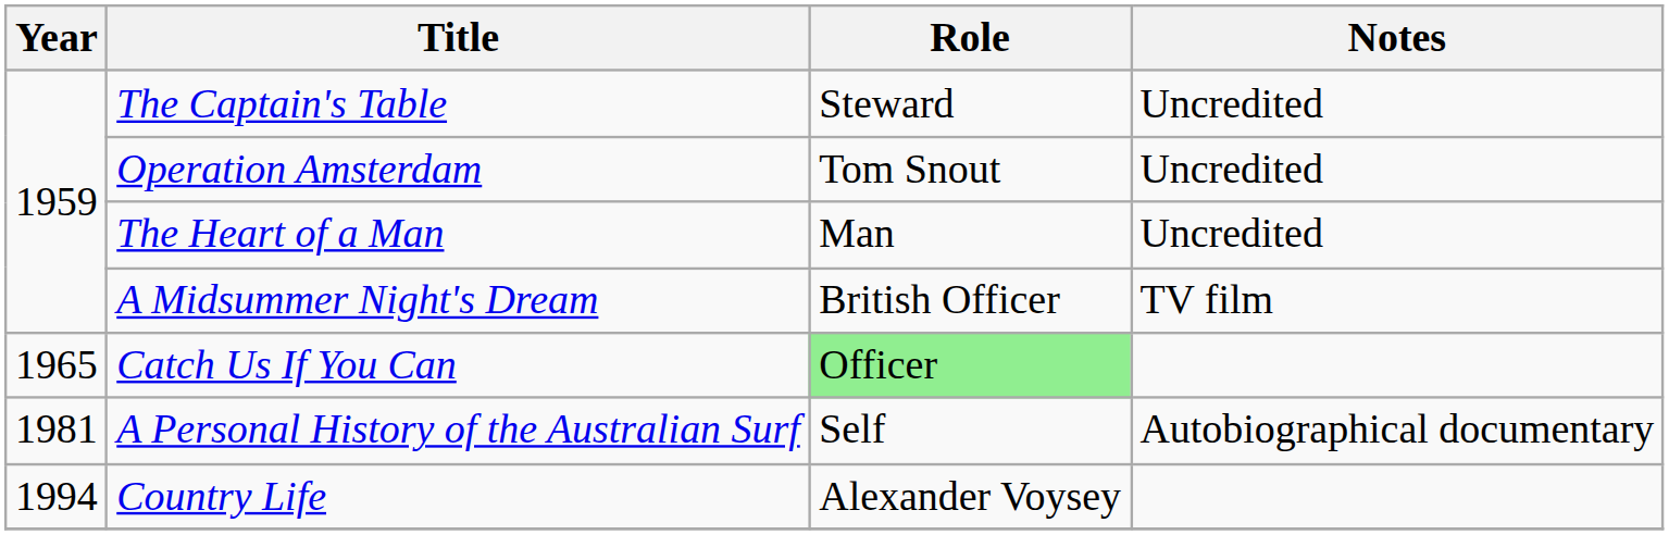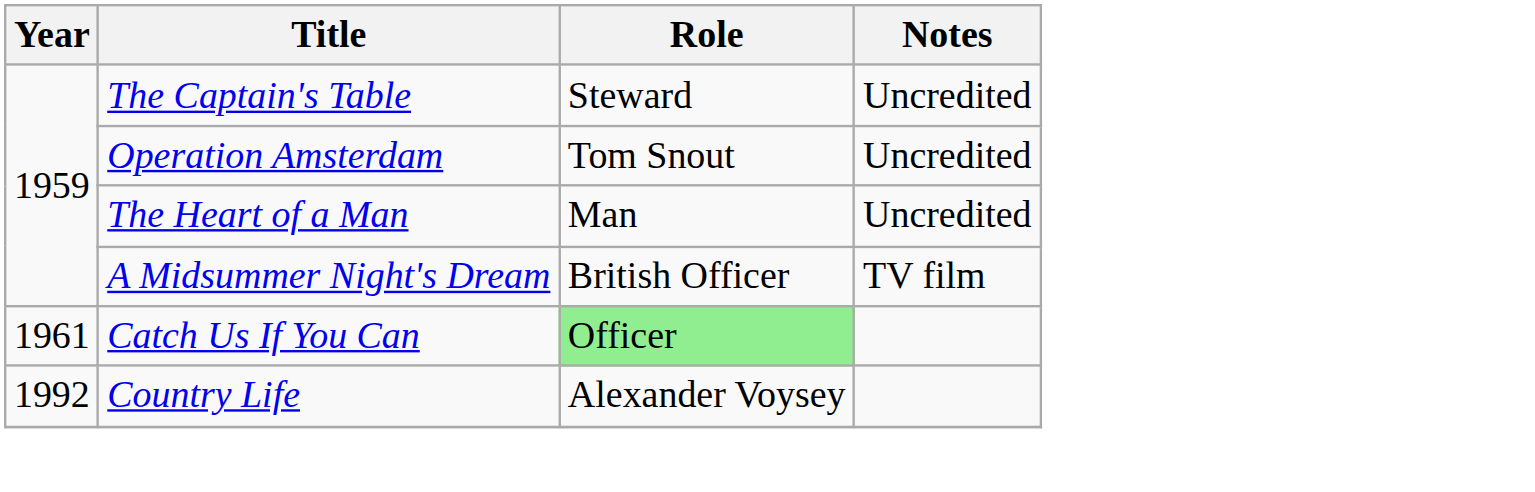 <table class="wikitable">
 <tr>
 <th>Year</th>
 <th>Title</th>
 <th>Role</th>
 <th>Notes</th>
 </tr>
 <tr>
 <td rowspan="4">1959</td>
 <td><em><a href='#'>The Captain's Table</a></em></td>
 <td>Steward</td>
 <td>Uncredited</td>
 </tr>
 <tr>
 <td><em><a href='#'>Operation Amsterdam</a></em></td>
 <td>Tom Snout</td>
 <td>Uncredited</td>
 </tr>
 <tr>
 <td><em><a href='#'>The Heart of a Man</a></em></td>
 <td>Man</td>
 <td>Uncredited</td>
 </tr>
 <tr>
 <td><em><a href='#'>A Midsummer Night's Dream</a></em></td>
 <td>British Officer</td>
 <td>TV film</td>
 </tr>
 <tr>
-<td>1965</td>
+<td>1961</td>
 <td><em><a href='#'>Catch Us If You Can</a></em></td>
 <td style="background: lightgreen;">Officer</td>
 <td></td>
 </tr>
 <tr>
-<td>1981</td>
-<td><em><a href='#'>A Personal History of the Australian Surf</a></em></td>
-<td>Self</td>
-<td>Autobiographical documentary</td>
-</tr>
-<tr>
-<td>1994</td>
+<td>1992</td>
 <td><em><a href='#'>Country Life</a></em></td>
 <td>Alexander Voysey</td>
 <td></td>
 </tr>
 <tr>
 </tr>
 </table>
